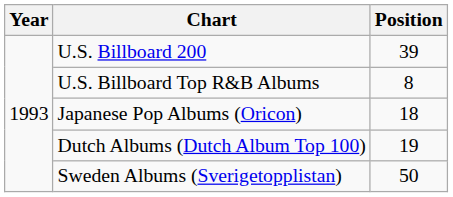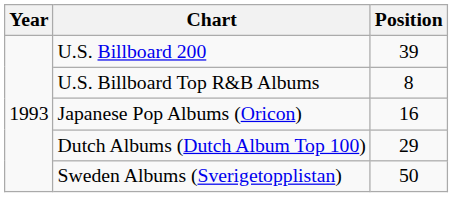 <table class="wikitable" border="1">
 <tr>
 <th>Year</th>
 <th>Chart</th>
 <th>Position</th>
 </tr>
 <tr>
 <td rowspan="5">1993</td>
 <td>U.S. <a href='#'>Billboard 200</a></td>
 <td align="center">39</td>
 </tr>
 <tr>
 <td>U.S. Billboard Top R&B Albums</td>
 <td align="center">8</td>
 </tr>
 <tr>
 <td>Japanese Pop Albums (<a href='#'>Oricon</a>)</td>
-<td align="center">18</td>
+<td align="center">16</td>
 </tr>
 <tr>
 <td>Dutch Albums (<a href='#'>Dutch Album Top 100</a>)</td>
-<td align="center">19</td>
+<td align="center">29</td>
 </tr>
 <tr>
 <td>Sweden Albums (<a href='#'>Sverigetopplistan</a>)</td>
 <td align="center">50</td>
 </tr>
 </table>
